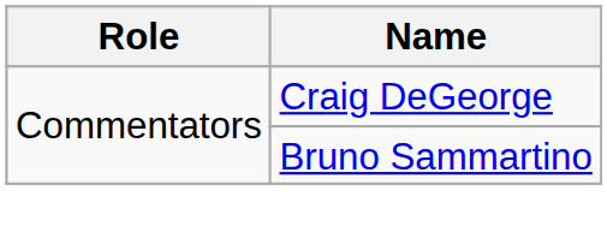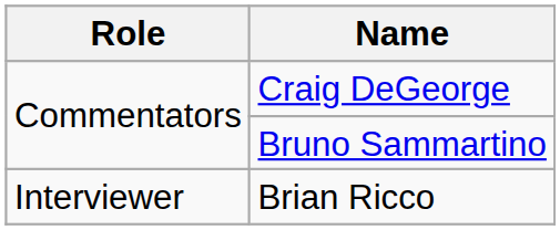 <table class=wikitable style="font-size:90%; margin: 0.5em 0 0.5em 1em; float: right; clear: right;">
 <tr>
 <th>Role</th>
 <th>Name</th>
 </tr>
 <tr>
 <td rowspan=2>Commentators</td>
 <td><a href='#'>Craig DeGeorge</a></td>
 </tr>
 <tr>
 <td><a href='#'>Bruno Sammartino</a></td>
 </tr>
+<tr>
+<td>Interviewer</td>
+<td>Brian Ricco</td>
+</tr>
 </table>
